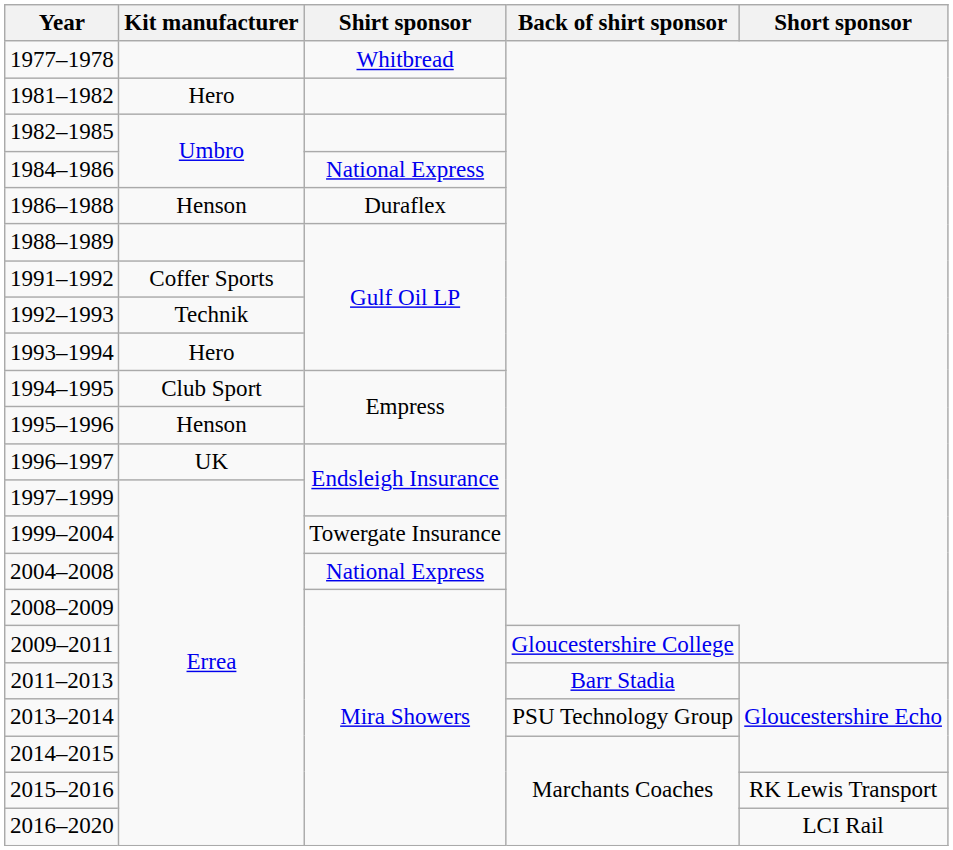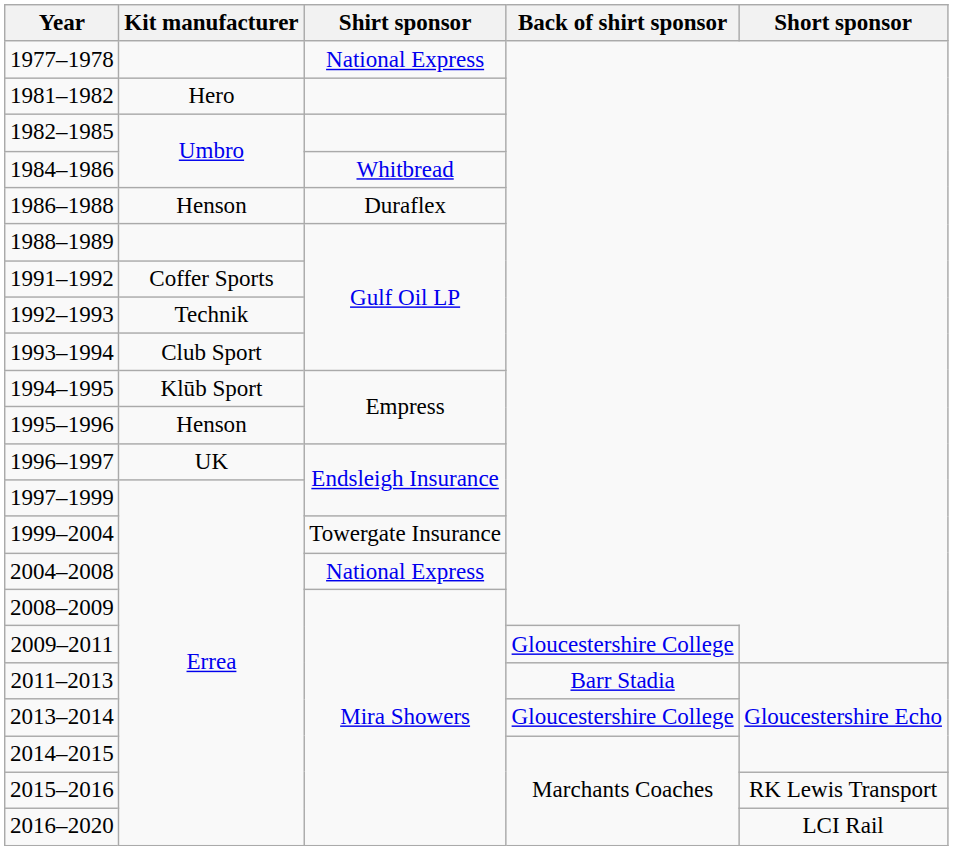 <table class="wikitable" style="text-align: center">
 <tr>
 <th>Year</th>
 <th>Kit manufacturer</th>
 <th>Shirt sponsor</th>
 <th>Back of shirt sponsor</th>
 <th>Short sponsor</th>
 </tr>
 <tr>
 <td>1977–1978</td>
 <td></td>
-<td><a href='#'>Whitbread</a></td>
+<td><a href='#'>National Express</a></td>
 </tr>
 <tr>
 <td>1981–1982</td>
 <td>Hero</td>
 <td></td>
 </tr>
 <tr>
 <td>1982–1985</td>
 <td rowspan=2><a href='#'>Umbro</a></td>
 <td></td>
 </tr>
 <tr>
 <td>1984–1986</td>
-<td><a href='#'>National Express</a></td>
+<td><a href='#'>Whitbread</a></td>
 </tr>
 <tr>
 <td>1986–1988</td>
 <td>Henson</td>
 <td>Duraflex</td>
 </tr>
 <tr>
 <td>1988–1989</td>
 <td></td>
 <td rowspan=4><a href='#'>Gulf Oil LP</a></td>
 </tr>
 <tr>
 <td>1991–1992</td>
 <td>Coffer Sports</td>
 </tr>
 <tr>
 <td>1992–1993</td>
 <td>Technik</td>
 </tr>
 <tr>
 <td>1993–1994</td>
-<td>Hero</td>
+<td>Club Sport</td>
 </tr>
 <tr>
 <td>1994–1995</td>
-<td>Club Sport</td>
+<td>Klūb Sport</td>
 <td rowspan=2>Empress</td>
 </tr>
 <tr>
 <td>1995–1996</td>
 <td>Henson</td>
 </tr>
 <tr>
 <td>1996–1997</td>
 <td>UK</td>
 <td rowspan=2><a href='#'>Endsleigh Insurance</a></td>
 </tr>
 <tr>
 <td>1997–1999</td>
 <td rowspan=10><a href='#'>Errea</a></td>
 </tr>
 <tr>
 <td>1999–2004</td>
 <td>Towergate Insurance</td>
 </tr>
 <tr>
 <td>2004–2008</td>
 <td><a href='#'>National Express</a></td>
 </tr>
 <tr>
 <td>2008–2009</td>
 <td rowspan=7><a href='#'>Mira Showers</a></td>
 </tr>
 <tr>
 <td>2009–2011</td>
 <td><a href='#'>Gloucestershire College</a></td>
 </tr>
 <tr>
 <td>2011–2013</td>
 <td><a href='#'>Barr Stadia</a></td>
 <td rowspan=3><a href='#'>Gloucestershire Echo</a></td>
 </tr>
 <tr>
 <td>2013–2014</td>
-<td>PSU Technology Group</td>
+<td><a href='#'>Gloucestershire College</a></td>
 </tr>
 <tr>
 <td>2014–2015</td>
 <td rowspan=3>Marchants Coaches</td>
 </tr>
 <tr>
 <td>2015–2016</td>
 <td>RK Lewis Transport</td>
 </tr>
 <tr>
 <td>2016–2020</td>
 <td>LCI Rail</td>
 </tr>
 </table>
